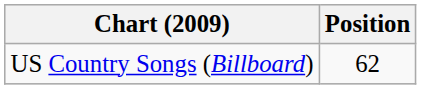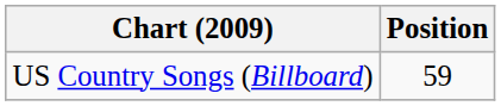 <table class="wikitable sortable">
 <tr>
 <th scope="col">Chart (2009)</th>
 <th scope="col">Position</th>
 </tr>
 <tr>
 <td>US <a href='#'>Country Songs</a> (<em><a href='#'>Billboard</a></em>)</td>
-<td align="center">62</td>
+<td align="center">59</td>
 </tr>
 </table>
